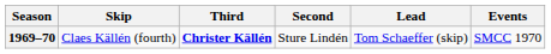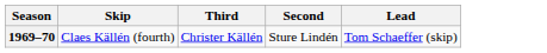 <table class="wikitable">
 <tr>
 <th scope="col">Season</th>
 <th scope="col">Skip</th>
 <th scope="col">Third</th>
 <th scope="col">Second</th>
 <th scope="col">Lead</th>
-<th scope="col">Events</th>
 </tr>
 <tr>
 <th scope="row">1969–70</th>
 <td><a href='#'>Claes Källén</a> (fourth)</td>
-<td><strong><a href='#'>Christer Källén</a></strong></td>
+<td><a href='#'>Christer Källén</a></td>
 <td>Sture Lindén</td>
 <td><a href='#'>Tom Schaeffer</a> (skip)</td>
-<td><a href='#'>SMCC</a> 1970 <br> </td>
 </tr>
 </table>
